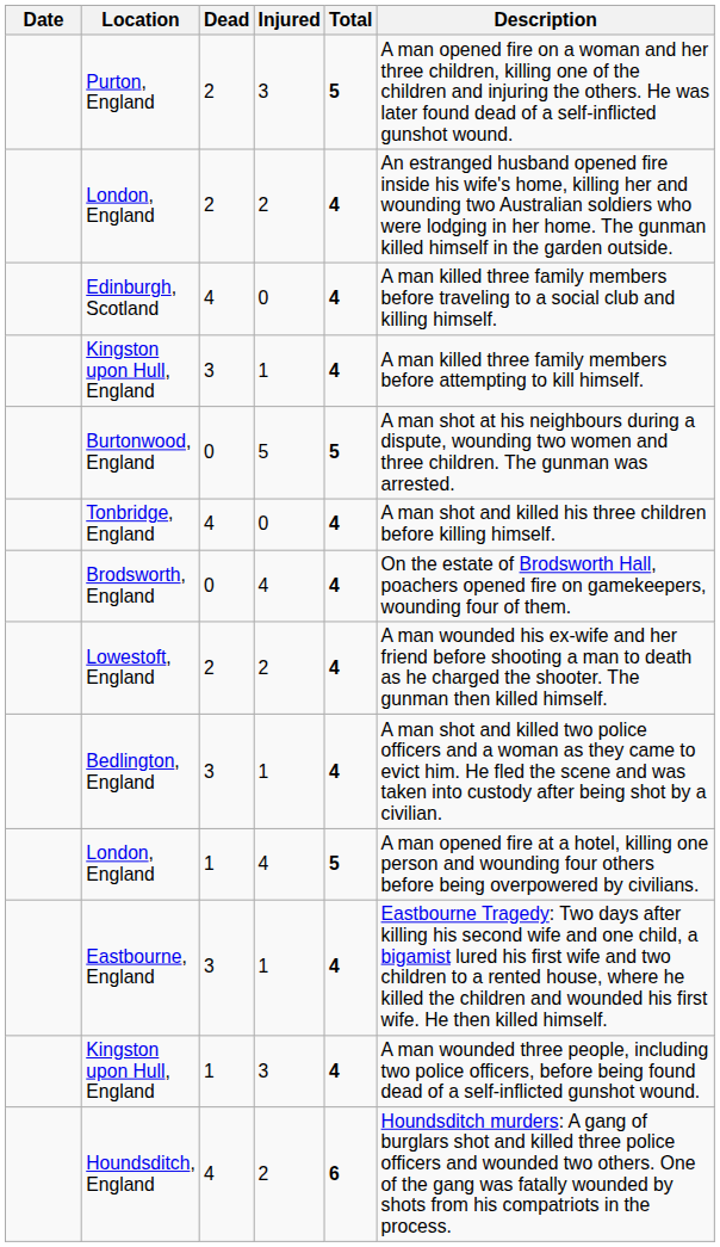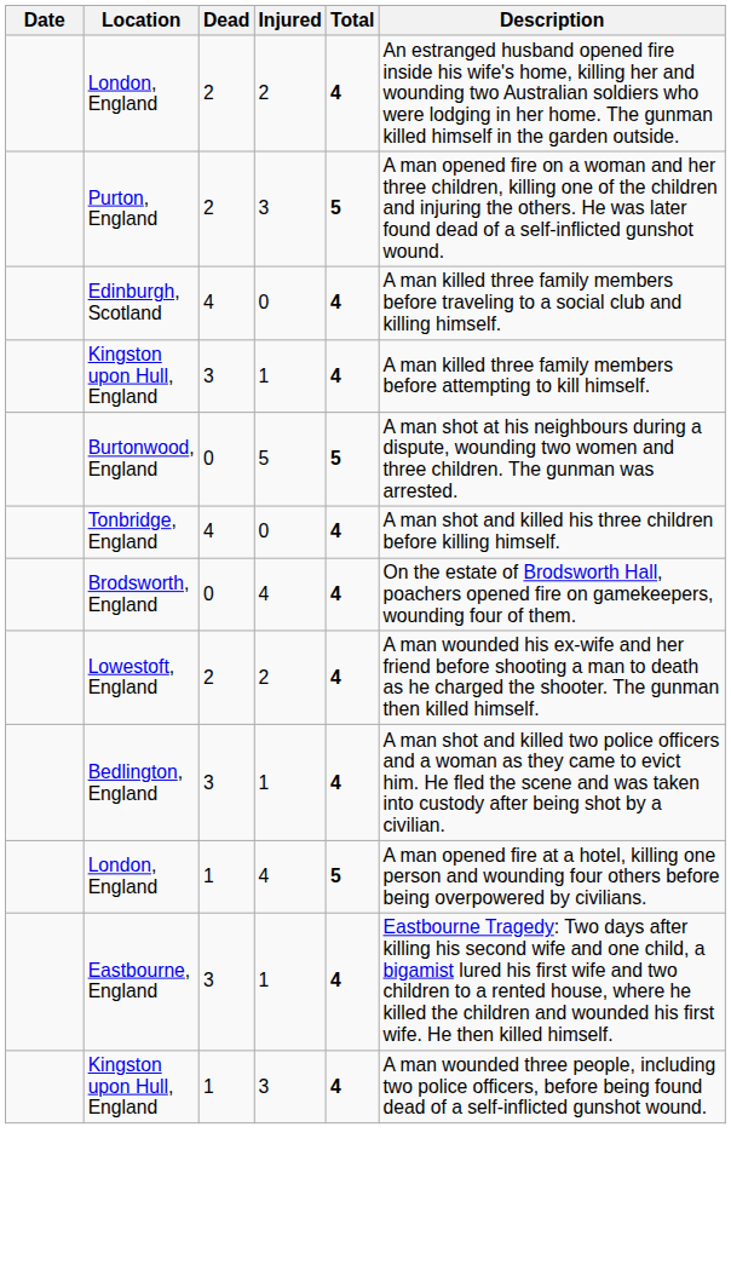 <table class="wikitable sortable mw-datatable">
 <tr>
 <th width=12%>Date</th>
 <th width=16%>Location</th>
 <th width=5%>Dead</th>
 <th width=5%>Injured</th>
 <th width=5%>Total</th>
 <th width=60%>Description</th>
 </tr>
 <tr>
 <td></td>
+<td><a href='#'>London</a>, England</td>
+<td>2</td>
+<td>2</td>
+<td><strong>4</strong></td>
+<td>An estranged husband opened fire inside his wife's home, killing her and wounding two Australian soldiers who were lodging in her home. The gunman killed himself in the garden outside.</td>
+</tr>
+<tr>
+<td></td>
 <td><a href='#'>Purton</a>, England</td>
 <td>2</td>
 <td>3</td>
 <td><strong>5</strong></td>
 <td>A man opened fire on a woman and her three children, killing one of the children and injuring the others. He was later found dead of a self-inflicted gunshot wound.</td>
-</tr>
-<tr>
-<td></td>
-<td><a href='#'>London</a>, England</td>
-<td>2</td>
-<td>2</td>
-<td><strong>4</strong></td>
-<td>An estranged husband opened fire inside his wife's home, killing her and wounding two Australian soldiers who were lodging in her home. The gunman killed himself in the garden outside.</td>
 </tr>
 <tr>
 <td></td>
 <td><a href='#'>Edinburgh</a>, Scotland</td>
 <td>4</td>
 <td>0</td>
 <td><strong>4</strong></td>
 <td>A man killed three family members before traveling to a social club and killing himself.</td>
 </tr>
 <tr>
 <td></td>
 <td><a href='#'>Kingston upon Hull</a>, England</td>
 <td>3</td>
 <td>1</td>
 <td><strong>4</strong></td>
 <td>A man killed three family members before attempting to kill himself.</td>
 </tr>
 <tr>
 <td></td>
 <td><a href='#'>Burtonwood</a>, England</td>
 <td>0</td>
 <td>5</td>
 <td><strong>5</strong></td>
 <td>A man shot at his neighbours during a dispute, wounding two women and three children. The gunman was arrested.</td>
 </tr>
 <tr>
 <td></td>
 <td><a href='#'>Tonbridge</a>, England</td>
 <td>4</td>
 <td>0</td>
 <td><strong>4</strong></td>
 <td>A man shot and killed his three children before killing himself.</td>
 </tr>
 <tr>
 <td></td>
 <td><a href='#'>Brodsworth</a>, England</td>
 <td>0</td>
 <td>4</td>
 <td><strong>4</strong></td>
 <td>On the estate of <a href='#'>Brodsworth Hall</a>, poachers opened fire on gamekeepers, wounding four of them.</td>
 </tr>
 <tr>
 <td></td>
 <td><a href='#'>Lowestoft</a>, England</td>
 <td>2</td>
 <td>2</td>
 <td><strong>4</strong></td>
 <td>A man wounded his ex-wife and her friend before shooting a man to death as he charged the shooter. The gunman then killed himself.</td>
 </tr>
 <tr>
 <td></td>
 <td><a href='#'>Bedlington</a>, England</td>
 <td>3</td>
 <td>1</td>
 <td><strong>4</strong></td>
 <td>A man shot and killed two police officers and a woman as they came to evict him. He fled the scene and was taken into custody after being shot by a civilian.</td>
 </tr>
 <tr>
 <td></td>
 <td><a href='#'>London</a>, England</td>
 <td>1</td>
 <td>4</td>
 <td><strong>5</strong></td>
 <td>A man opened fire at a hotel, killing one person and wounding four others before being overpowered by civilians.</td>
 </tr>
 <tr>
 <td></td>
 <td><a href='#'>Eastbourne</a>, England</td>
 <td>3</td>
 <td>1</td>
 <td><strong>4</strong></td>
 <td><a href='#'>Eastbourne Tragedy</a>: Two days after killing his second wife and one child, a <a href='#'>bigamist</a> lured his first wife and two children to a rented house, where he killed the children and wounded his first wife. He then killed himself.</td>
 </tr>
 <tr>
 <td></td>
 <td><a href='#'>Kingston upon Hull</a>, England</td>
 <td>1</td>
 <td>3</td>
 <td><strong>4</strong></td>
 <td>A man wounded three people, including two police officers, before being found dead of a self-inflicted gunshot wound.</td>
 </tr>
-<tr>
-<td></td>
-<td><a href='#'>Houndsditch</a>, England</td>
-<td>4</td>
-<td>2</td>
-<td><strong>6</strong></td>
-<td><a href='#'>Houndsditch murders</a>: A gang of burglars shot and killed three police officers and wounded two others. One of the gang was fatally wounded by shots from his compatriots in the process.</td>
-</tr>
 </table>
